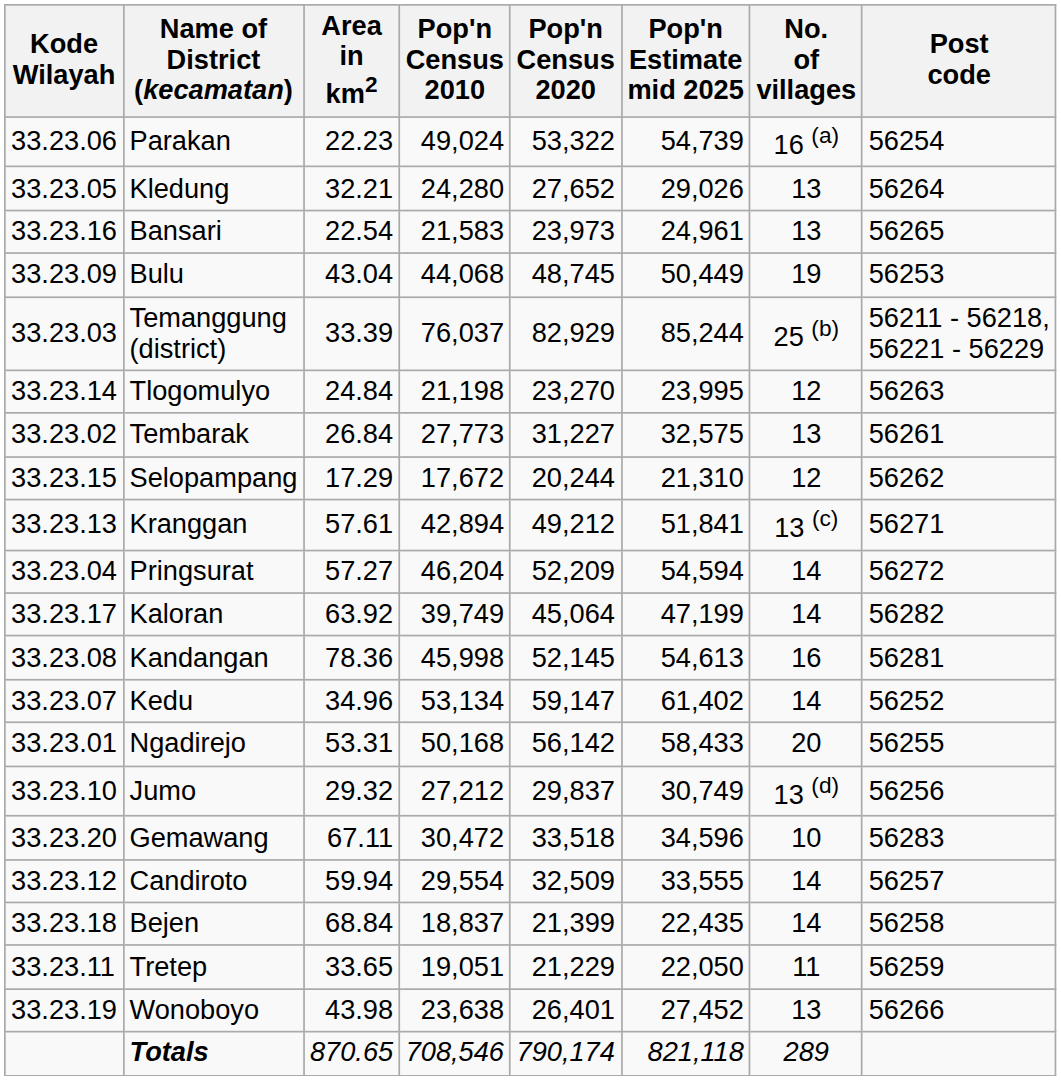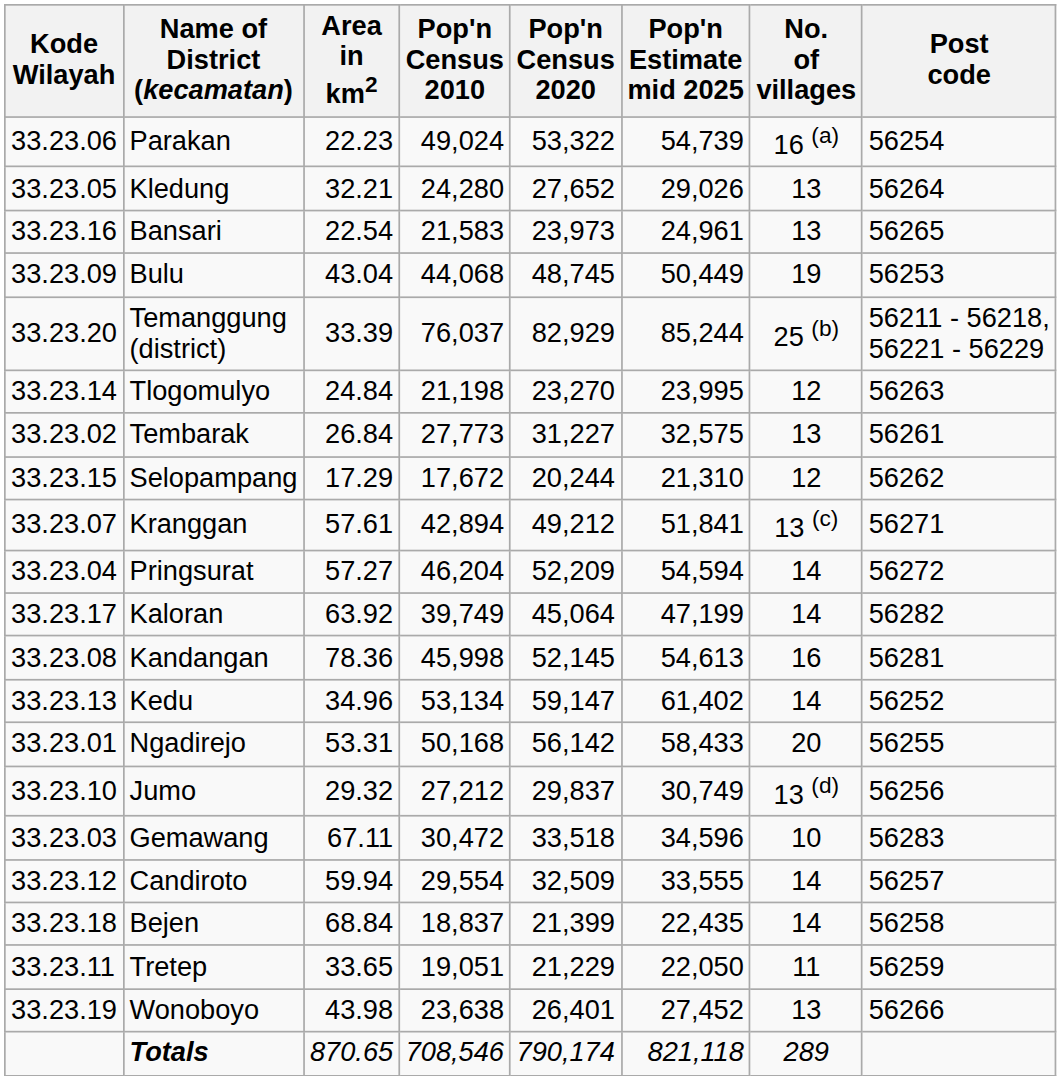 <table class="sortable wikitable">
 <tr>
 <th>Kode <br>Wilayah</th>
 <th>Name of<br>District<br>(<em>kecamatan</em>)</th>
 <th>Area <br> in<br>km<sup>2</sup></th>
 <th>Pop'n<br>Census<br>2010</th>
 <th>Pop'n<br>Census<br>2020</th>
 <th>Pop'n<br>Estimate<br>mid 2025</th>
 <th>No.<br>of<br>villages</th>
 <th>Post<br>code</th>
 </tr>
 <tr>
 <td>33.23.06</td>
 <td>Parakan</td>
 <td align="right">22.23</td>
 <td align="right">49,024</td>
 <td align="right">53,322</td>
 <td align="right">54,739</td>
 <td align="center">16 <sup>(a)</sup></td>
 <td>56254</td>
 </tr>
 <tr>
 <td>33.23.05</td>
 <td>Kledung</td>
 <td align="right">32.21</td>
 <td align="right">24,280</td>
 <td align="right">27,652</td>
 <td align="right">29,026</td>
 <td align="center">13</td>
 <td>56264</td>
 </tr>
 <tr>
 <td>33.23.16</td>
 <td>Bansari</td>
 <td align="right">22.54</td>
 <td align="right">21,583</td>
 <td align="right">23,973</td>
 <td align="right">24,961</td>
 <td align="center">13</td>
 <td>56265</td>
 </tr>
 <tr>
 <td>33.23.09</td>
 <td>Bulu</td>
 <td align="right">43.04</td>
 <td align="right">44,068</td>
 <td align="right">48,745</td>
 <td align="right">50,449</td>
 <td align="center">19</td>
 <td>56253</td>
 </tr>
 <tr>
-<td>33.23.03</td>
+<td>33.23.20</td>
 <td>Temanggung <br>(district)</td>
 <td align="right">33.39</td>
 <td align="right">76,037</td>
 <td align="right">82,929</td>
 <td align="right">85,244</td>
 <td align="center">25 <sup>(b)</sup></td>
 <td>56211 - 56218,<br>56221 - 56229</td>
 </tr>
 <tr>
 <td>33.23.14</td>
 <td>Tlogomulyo</td>
 <td align="right">24.84</td>
 <td align="right">21,198</td>
 <td align="right">23,270</td>
 <td align="right">23,995</td>
 <td align="center">12</td>
 <td>56263</td>
 </tr>
 <tr>
 <td>33.23.02</td>
 <td>Tembarak</td>
 <td align="right">26.84</td>
 <td align="right">27,773</td>
 <td align="right">31,227</td>
 <td align="right">32,575</td>
 <td align="center">13</td>
 <td>56261</td>
 </tr>
 <tr>
 <td>33.23.15</td>
 <td>Selopampang</td>
 <td align="right">17.29</td>
 <td align="right">17,672</td>
 <td align="right">20,244</td>
 <td align="right">21,310</td>
 <td align="center">12</td>
 <td>56262</td>
 </tr>
 <tr>
-<td>33.23.13</td>
+<td>33.23.07</td>
 <td>Kranggan</td>
 <td align="right">57.61</td>
 <td align="right">42,894</td>
 <td align="right">49,212</td>
 <td align="right">51,841</td>
 <td align="center">13 <sup>(c)</sup></td>
 <td>56271</td>
 </tr>
 <tr>
 <td>33.23.04</td>
 <td>Pringsurat</td>
 <td align="right">57.27</td>
 <td align="right">46,204</td>
 <td align="right">52,209</td>
 <td align="right">54,594</td>
 <td align="center">14</td>
 <td>56272</td>
 </tr>
 <tr>
 <td>33.23.17</td>
 <td>Kaloran</td>
 <td align="right">63.92</td>
 <td align="right">39,749</td>
 <td align="right">45,064</td>
 <td align="right">47,199</td>
 <td align="center">14</td>
 <td>56282</td>
 </tr>
 <tr>
 <td>33.23.08</td>
 <td>Kandangan</td>
 <td align="right">78.36</td>
 <td align="right">45,998</td>
 <td align="right">52,145</td>
 <td align="right">54,613</td>
 <td align="center">16</td>
 <td>56281</td>
 </tr>
 <tr>
-<td>33.23.07</td>
+<td>33.23.13</td>
 <td>Kedu</td>
 <td align="right">34.96</td>
 <td align="right">53,134</td>
 <td align="right">59,147</td>
 <td align="right">61,402</td>
 <td align="center">14</td>
 <td>56252</td>
 </tr>
 <tr>
 <td>33.23.01</td>
 <td>Ngadirejo</td>
 <td align="right">53.31</td>
 <td align="right">50,168</td>
 <td align="right">56,142</td>
 <td align="right">58,433</td>
 <td align="center">20</td>
 <td>56255</td>
 </tr>
 <tr>
 <td>33.23.10</td>
 <td>Jumo</td>
 <td align="right">29.32</td>
 <td align="right">27,212</td>
 <td align="right">29,837</td>
 <td align="right">30,749</td>
 <td align="center">13 <sup>(d)</sup></td>
 <td>56256</td>
 </tr>
 <tr>
-<td>33.23.20</td>
+<td>33.23.03</td>
 <td>Gemawang</td>
 <td align="right">67.11</td>
 <td align="right">30,472</td>
 <td align="right">33,518</td>
 <td align="right">34,596</td>
 <td align="center">10</td>
 <td>56283</td>
 </tr>
 <tr>
 <td>33.23.12</td>
 <td>Candiroto</td>
 <td align="right">59.94</td>
 <td align="right">29,554</td>
 <td align="right">32,509</td>
 <td align="right">33,555</td>
 <td align="center">14</td>
 <td>56257</td>
 </tr>
 <tr>
 <td>33.23.18</td>
 <td>Bejen</td>
 <td align="right">68.84</td>
 <td align="right">18,837</td>
 <td align="right">21,399</td>
 <td align="right">22,435</td>
 <td align="center">14</td>
 <td>56258</td>
 </tr>
 <tr>
 <td>33.23.11</td>
 <td>Tretep</td>
 <td align="right">33.65</td>
 <td align="right">19,051</td>
 <td align="right">21,229</td>
 <td align="right">22,050</td>
 <td align="center">11</td>
 <td>56259</td>
 </tr>
 <tr>
 <td>33.23.19</td>
 <td>Wonoboyo</td>
 <td align="right">43.98</td>
 <td align="right">23,638</td>
 <td align="right">26,401</td>
 <td align="right">27,452</td>
 <td align="center">13</td>
 <td>56266</td>
 </tr>
 <tr>
 <td></td>
 <td><strong><em>Totals</em></strong></td>
 <td align="right"><em>870.65</em></td>
 <td align="right"><em>708,546</em></td>
 <td align="right"><em>790,174</em></td>
 <td align="right"><em>821,118</em></td>
 <td align="center"><em>289</em></td>
 <td></td>
 </tr>
 </table>
